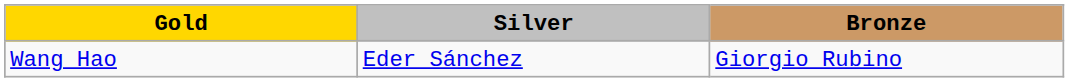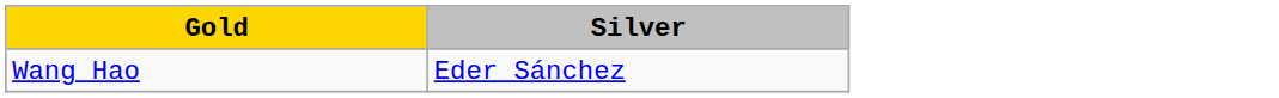 <table class="wikitable" style="text-align:left">
 <tr align="center">
 <td width=200 bgcolor=gold><strong>Gold</strong></td>
 <td width=200 bgcolor=silver><strong>Silver</strong></td>
-<td width=200 bgcolor=CC9966><strong>Bronze</strong></td>
 </tr>
 <tr>
 <td><a href='#'>Wang Hao</a><br><em></em></td>
 <td><a href='#'>Eder Sánchez</a><br><em></em></td>
-<td><a href='#'>Giorgio Rubino</a><br><em></em></td>
 </tr>
 </table>
